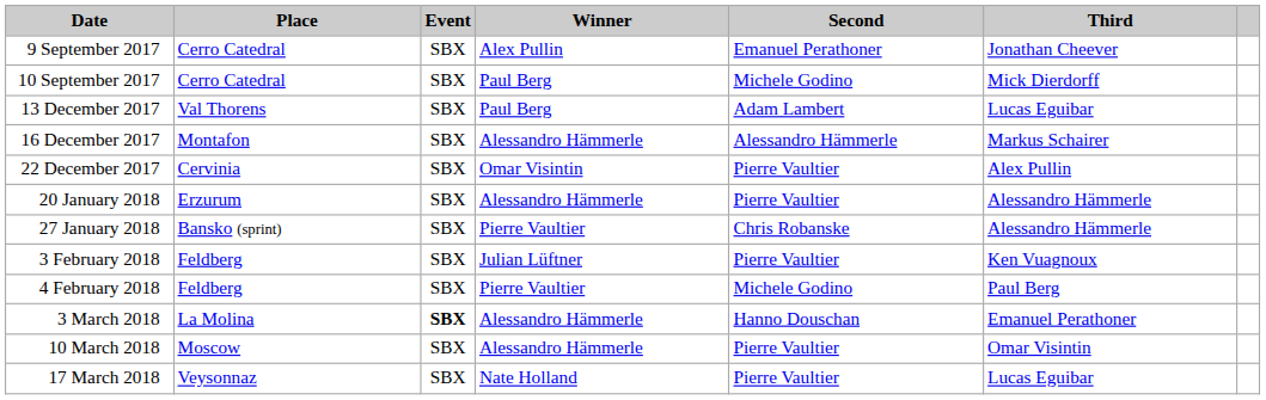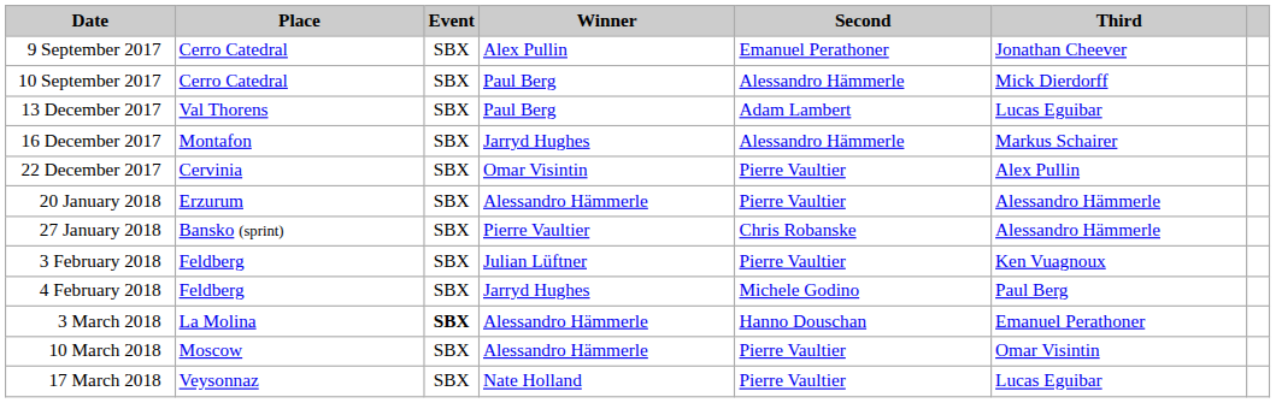 <table class="wikitable plainrowheaders" style="background:#fff; font-size:86%; line-height:16px; border:grey solid 1px; border-collapse:collapse;">
 <tr style="background:#ccc; text-align:center;">
 <th scope="col" style="background:#ccc; width:120px;">Date</th>
 <th scope="col" style="background:#ccc; width:180px;">Place</th>
 <th scope="col" style="background:#ccc; width:30px;">Event</th>
 <th scope="col" style="background:#ccc; width:185px;">Winner</th>
 <th scope="col" style="background:#ccc; width:185px;">Second</th>
 <th scope="col" style="background:#ccc; width:185px;">Third</th>
 <th scope="col" style="background:#ccc; width:10px;"></th>
 </tr>
 <tr>
 <td align=right>9 September 2017  </td>
 <td> <a href='#'>Cerro Catedral</a></td>
 <td align=center>SBX</td>
 <td> <a href='#'>Alex Pullin</a></td>
 <td> <a href='#'>Emanuel Perathoner</a></td>
 <td> <a href='#'>Jonathan Cheever</a></td>
 <td></td>
 </tr>
 <tr>
 <td align=right>10 September 2017  </td>
 <td> <a href='#'>Cerro Catedral</a></td>
 <td align=center>SBX</td>
 <td> <a href='#'>Paul Berg</a></td>
-<td> <a href='#'>Michele Godino</a></td>
+<td> <a href='#'>Alessandro Hämmerle</a></td>
 <td> <a href='#'>Mick Dierdorff</a></td>
 <td></td>
 </tr>
 <tr>
 <td align=right>13 December 2017  </td>
 <td> <a href='#'>Val Thorens</a></td>
 <td align=center>SBX</td>
 <td> <a href='#'>Paul Berg</a></td>
 <td> <a href='#'>Adam Lambert</a></td>
 <td> <a href='#'>Lucas Eguibar</a></td>
 <td></td>
 </tr>
 <tr>
 <td align=right>16 December 2017  </td>
 <td> <a href='#'>Montafon</a></td>
 <td align=center>SBX</td>
-<td> <a href='#'>Alessandro Hämmerle</a></td>
+<td> <a href='#'>Jarryd Hughes</a></td>
 <td> <a href='#'>Alessandro Hämmerle</a></td>
 <td> <a href='#'>Markus Schairer</a></td>
 <td></td>
 </tr>
 <tr>
 <td align=right>22 December 2017  </td>
 <td> <a href='#'>Cervinia</a></td>
 <td align=center>SBX</td>
 <td> <a href='#'>Omar Visintin</a></td>
 <td> <a href='#'>Pierre Vaultier</a></td>
 <td> <a href='#'>Alex Pullin</a></td>
 <td></td>
 </tr>
 <tr>
 <td align=right>20 January 2018  </td>
 <td> <a href='#'>Erzurum</a></td>
 <td align=center>SBX</td>
 <td> <a href='#'>Alessandro Hämmerle</a></td>
 <td> <a href='#'>Pierre Vaultier</a></td>
 <td> <a href='#'>Alessandro Hämmerle</a></td>
 <td></td>
 </tr>
 <tr>
 <td align=right>27 January 2018  </td>
 <td> <a href='#'>Bansko</a> <small>(sprint)</small></td>
 <td align=center>SBX</td>
 <td> <a href='#'>Pierre Vaultier</a></td>
 <td> <a href='#'>Chris Robanske</a></td>
 <td> <a href='#'>Alessandro Hämmerle</a></td>
 <td></td>
 </tr>
 <tr>
 <td align=right>3 February 2018  </td>
 <td> <a href='#'>Feldberg</a></td>
 <td align=center>SBX</td>
 <td> <a href='#'>Julian Lüftner</a></td>
 <td> <a href='#'>Pierre Vaultier</a></td>
 <td> <a href='#'>Ken Vuagnoux</a></td>
 <td></td>
 </tr>
 <tr>
 <td align=right>4 February 2018  </td>
 <td> <a href='#'>Feldberg</a></td>
 <td align=center>SBX</td>
-<td> <a href='#'>Pierre Vaultier</a></td>
+<td> <a href='#'>Jarryd Hughes</a></td>
 <td> <a href='#'>Michele Godino</a></td>
 <td> <a href='#'>Paul Berg</a></td>
 <td></td>
 </tr>
 <tr>
 <td align=right>3 March 2018  </td>
 <td> <a href='#'>La Molina</a></td>
 <td align=center><strong>SBX</strong></td>
 <td> <a href='#'>Alessandro Hämmerle</a></td>
 <td> <a href='#'>Hanno Douschan</a></td>
 <td> <a href='#'>Emanuel Perathoner</a></td>
 <td></td>
 </tr>
 <tr>
 <td align=right>10 March 2018  </td>
 <td> <a href='#'>Moscow</a></td>
 <td align=center>SBX</td>
 <td> <a href='#'>Alessandro Hämmerle</a></td>
 <td> <a href='#'>Pierre Vaultier</a></td>
 <td> <a href='#'>Omar Visintin</a></td>
 <td></td>
 </tr>
 <tr>
 <td align=right>17 March 2018  </td>
 <td> <a href='#'>Veysonnaz</a></td>
 <td align=center>SBX</td>
 <td> <a href='#'>Nate Holland</a></td>
 <td> <a href='#'>Pierre Vaultier</a></td>
 <td> <a href='#'>Lucas Eguibar</a></td>
 <td></td>
 </tr>
 </table>
